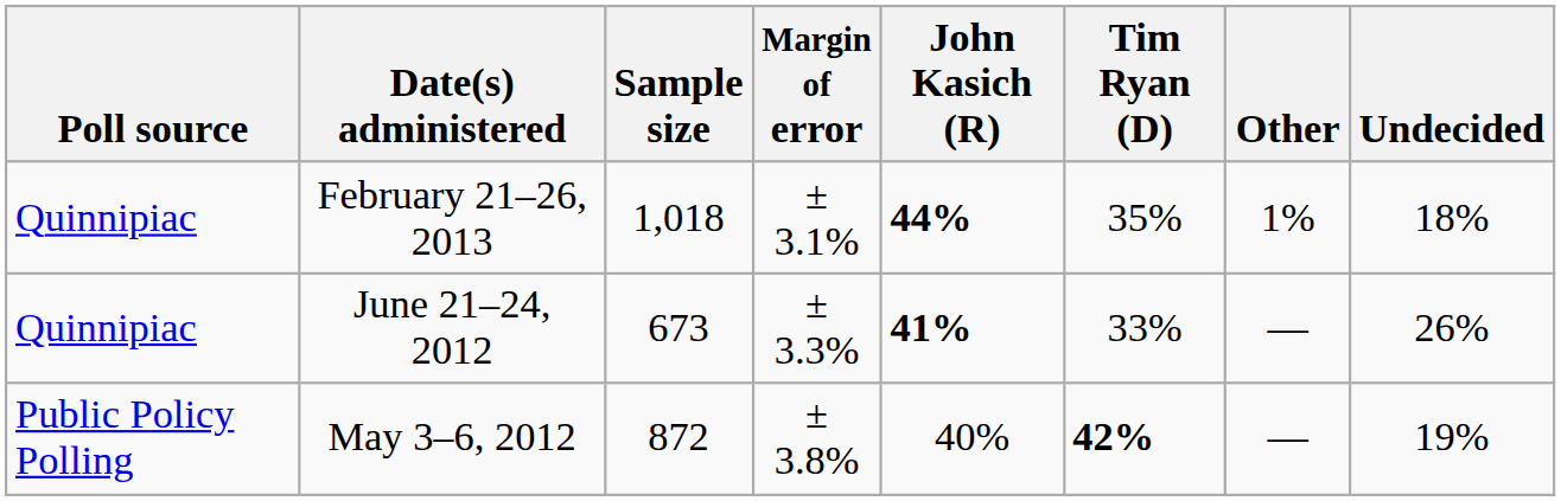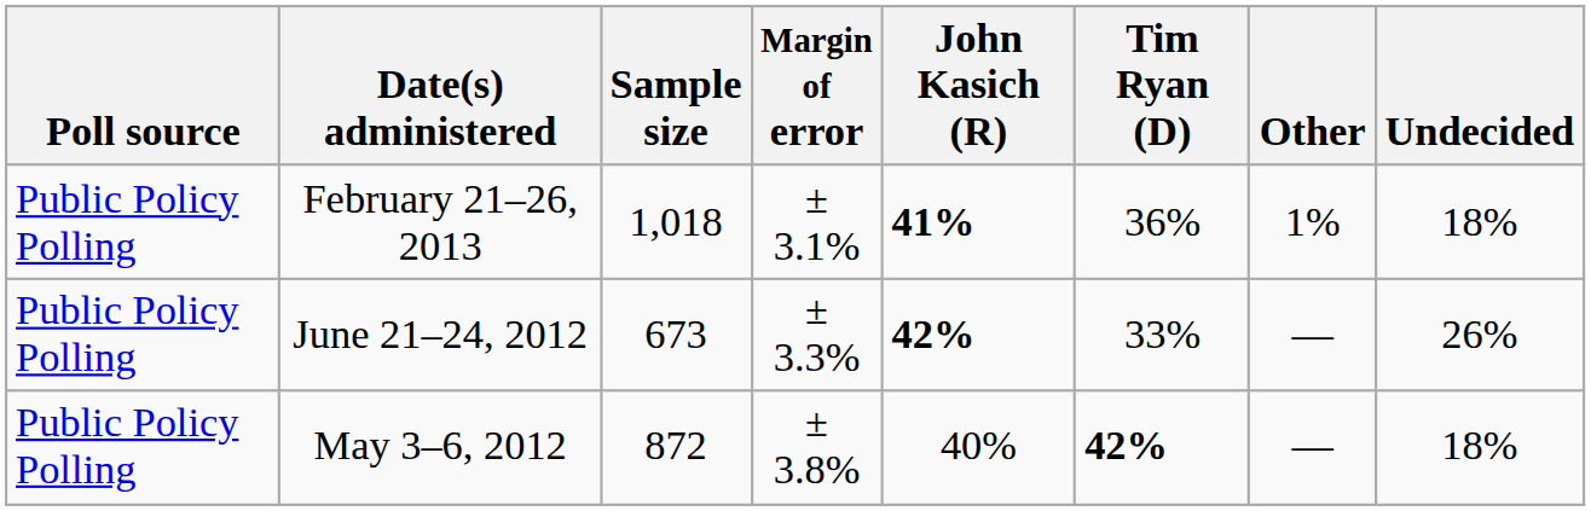 <table class="wikitable">
 <tr valign= bottom>
 <th style="width:185px;">Poll source</th>
 <th style="width:160px;">Date(s)<br>administered</th>
 <th class=small>Sample<br>size</th>
 <th><small>Margin of</small><br>error</th>
 <th style="width:100px;">John<br>Kasich (R)</th>
 <th style="width:100px;">Tim<br>Ryan (D)</th>
 <th>Other</th>
 <th>Undecided</th>
 </tr>
 <tr>
-<td><a href='#'>Quinnipiac</a></td>
+<td><a href='#'>Public Policy Polling</a></td>
 <td align=center>February 21–26, 2013</td>
 <td align=center>1,018</td>
 <td align=center>± 3.1%</td>
-<td><strong>44%</strong></td>
-<td align=center>35%</td>
+<td><strong>41%</strong></td>
+<td align=center>36%</td>
 <td align=center>1%</td>
 <td align=center>18%</td>
 </tr>
 <tr>
-<td><a href='#'>Quinnipiac</a></td>
+<td><a href='#'>Public Policy Polling</a></td>
 <td align=center>June 21–24, 2012</td>
 <td align=center>673</td>
 <td align=center>± 3.3%</td>
-<td><strong>41%</strong></td>
+<td><strong>42%</strong></td>
 <td align=center>33%</td>
 <td align=center>—</td>
 <td align=center>26%</td>
 </tr>
 <tr>
 <td><a href='#'>Public Policy Polling</a></td>
 <td align=center>May 3–6, 2012</td>
 <td align=center>872</td>
 <td align=center>± 3.8%</td>
 <td align=center>40%</td>
 <td><strong>42%</strong></td>
 <td align=center>—</td>
-<td align=center>19%</td>
+<td align=center>18%</td>
 </tr>
 </table>
